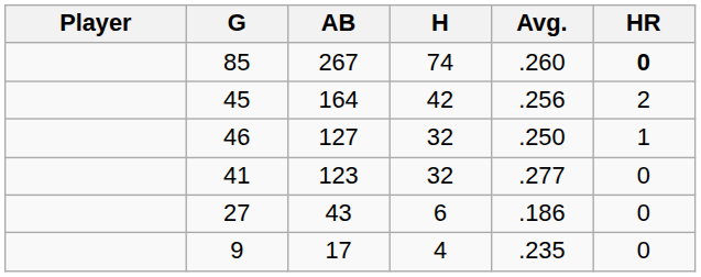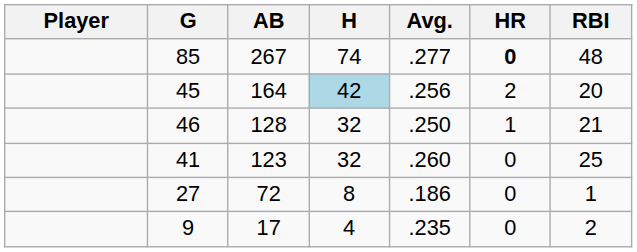 <table class="wikitable sortable">
 <tr>
 <th bgcolor="#DDDDFF" width="16%">Player</th>
 <th bgcolor="#DDDDFF" width="9%">G</th>
 <th bgcolor="#DDDDFF" width="9%">AB</th>
 <th bgcolor="#DDDDFF" width="9%">H</th>
 <th bgcolor="#DDDDFF" width="9%">Avg.</th>
 <th bgcolor="#DDDDFF" width="9%">HR</th>
+<th bgcolor="#DDDDFF" width="9%">RBI</th>
 </tr>
 <tr align="center">
 <td></td>
 <td>85</td>
 <td>267</td>
 <td>74</td>
-<td>.260</td>
+<td>.277</td>
 <td><strong>0</strong></td>
+<td>48</td>
 </tr>
 <tr align="center">
 <td></td>
 <td>45</td>
 <td>164</td>
-<td>42</td>
+<td style="background: lightblue;">42</td>
 <td>.256</td>
 <td>2</td>
+<td>20</td>
 </tr>
 <tr align="center">
 <td></td>
 <td>46</td>
-<td>127</td>
+<td>128</td>
 <td>32</td>
 <td>.250</td>
 <td>1</td>
+<td>21</td>
 </tr>
 <tr align="center">
 <td></td>
 <td>41</td>
 <td>123</td>
 <td>32</td>
-<td>.277</td>
+<td>.260</td>
 <td>0</td>
+<td>25</td>
 </tr>
 <tr align="center">
 <td></td>
 <td>27</td>
-<td>43</td>
-<td>6</td>
+<td>72</td>
+<td>8</td>
 <td>.186</td>
 <td>0</td>
+<td>1</td>
 </tr>
 <tr align="center">
 <td></td>
 <td>9</td>
 <td>17</td>
 <td>4</td>
 <td>.235</td>
 <td>0</td>
+<td>2</td>
 </tr>
 </table>
